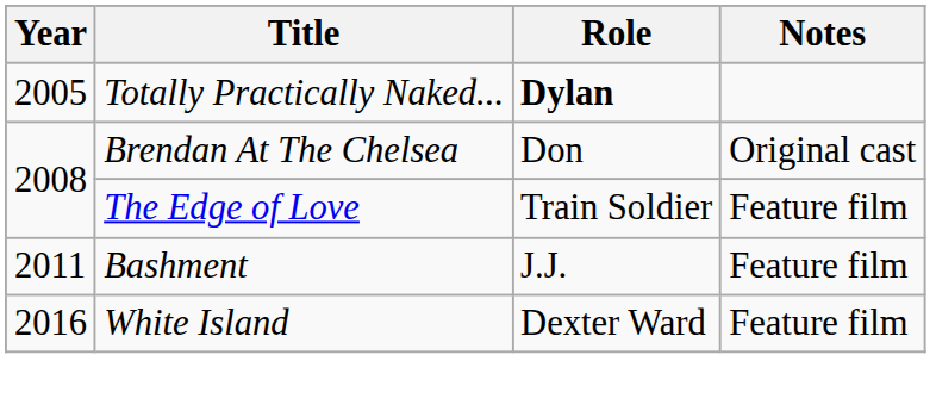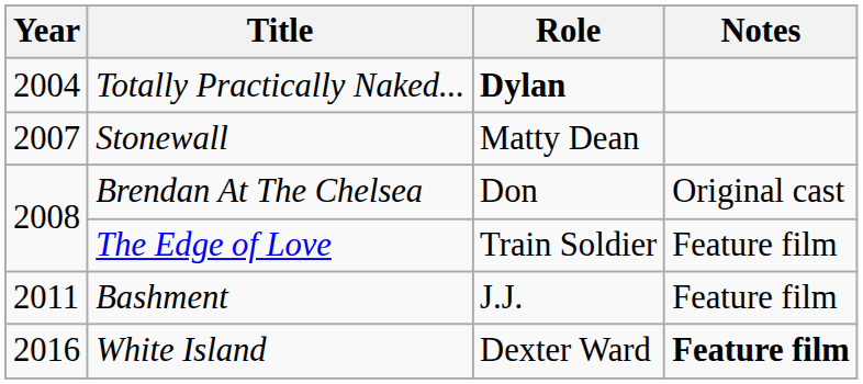 <table class="wikitable sortable">
 <tr>
 <th>Year</th>
 <th>Title</th>
 <th>Role</th>
 <th>Notes</th>
 </tr>
 <tr>
-<td>2005</td>
+<td>2004</td>
 <td><em>Totally Practically Naked...</em></td>
 <td><strong>Dylan</strong></td>
+<td></td>
+</tr>
+<tr>
+<td>2007</td>
+<td><em>Stonewall</em></td>
+<td>Matty Dean</td>
 <td></td>
 </tr>
 <tr>
 <td rowspan="2">2008</td>
 <td><em>Brendan At The Chelsea</em></td>
 <td>Don</td>
 <td>Original cast</td>
 </tr>
 <tr>
 <td><em><a href='#'>The Edge of Love</a></em></td>
 <td>Train Soldier</td>
 <td>Feature film</td>
 </tr>
 <tr>
 <td>2011</td>
 <td><em>Bashment</em></td>
 <td>J.J.</td>
 <td>Feature film</td>
 </tr>
 <tr>
 <td>2016</td>
 <td><em>White Island</em></td>
 <td>Dexter Ward</td>
-<td>Feature film</td>
+<td><strong>Feature film</strong></td>
 </tr>
 </table>
